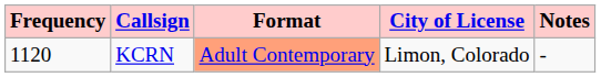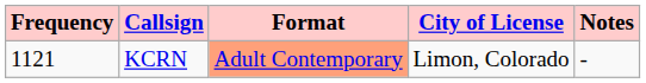 <table class="wikitable">
 <tr>
 <th style="background:#ffcccc;"><strong>Frequency</strong></th>
 <th style="background:#ffcccc;"><strong><a href='#'>Callsign</a></strong></th>
 <th style="background:#ffcccc;"><strong>Format</strong></th>
 <th style="background:#ffcccc;"><strong><a href='#'>City of License</a></strong></th>
 <th style="background:#ffcccc;"><strong>Notes</strong></th>
 </tr>
 <tr>
-<td>1120</td>
+<td>1121</td>
 <td><a href='#'>KCRN</a></td>
 <td style="background: lightsalmon;"><a href='#'>Adult Contemporary</a></td>
 <td>Limon, Colorado</td>
 <td>-</td>
 </tr>
 </table>
